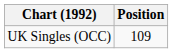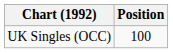 <table class="wikitable">
 <tr>
 <th>Chart (1992)</th>
 <th>Position</th>
 </tr>
 <tr>
 <td>UK Singles (OCC)</td>
-<td align="center">109</td>
+<td align="center">100</td>
 </tr>
 </table>
